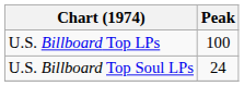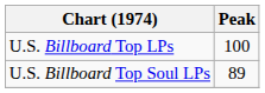 <table class="wikitable">
 <tr>
 <th>Chart (1974)</th>
 <th>Peak<br></th>
 </tr>
 <tr>
 <td>U.S. <a href='#'><em>Billboard</em> Top LPs</a></td>
 <td align="center">100</td>
 </tr>
 <tr>
 <td>U.S. <em>Billboard</em> <a href='#'>Top Soul LPs</a></td>
-<td align="center">24</td>
+<td align="center">89</td>
 </tr>
 <tr>
 </tr>
 </table>
